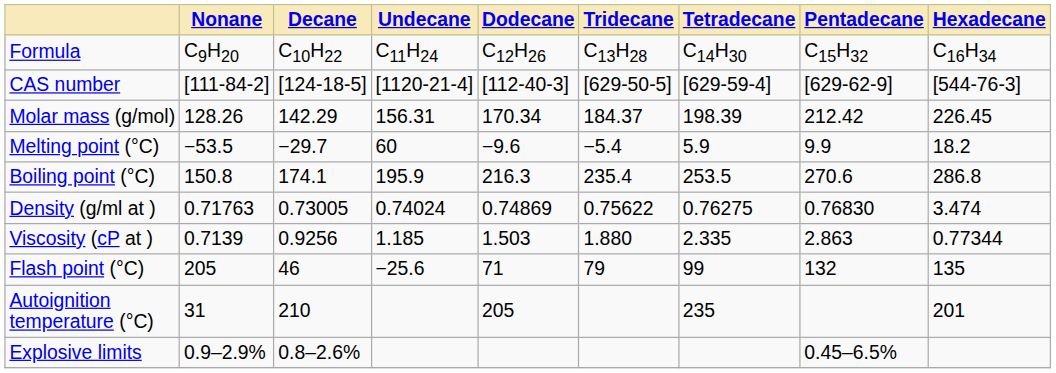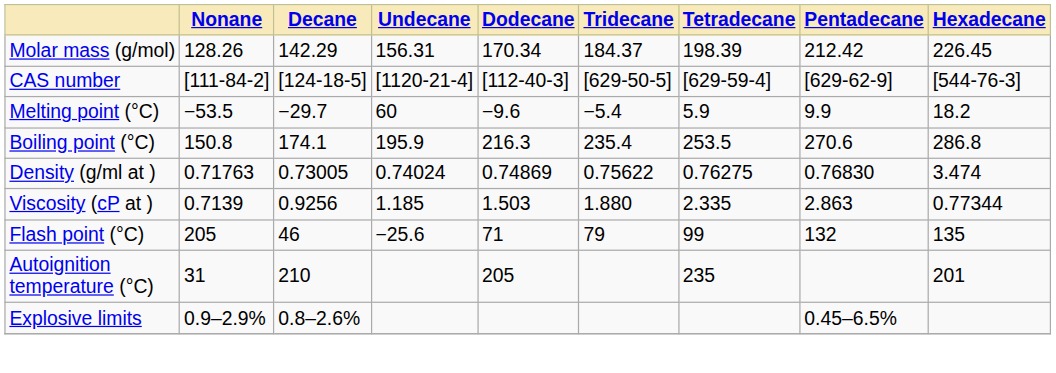 <table class="wikitable" border="1" style="float: center; clear: center; margin: 0 0 1em 1em; border-collapse: collapse;">
 <tr>
 <th cellspacing="3" style="border: 1px solid #C0C090; background-color: #F8EABA; margin-bottom: 3px;"></th>
 <th cellspacing="3" style="border: 1px solid #C0C090; background-color: #F8EABA; margin-bottom: 3px;"><a href='#'>Nonane</a></th>
 <th cellspacing="3" style="border: 1px solid #C0C090; background-color: #F8EABA; margin-bottom: 3px;"><a href='#'>Decane</a></th>
 <th cellspacing="3" style="border: 1px solid #C0C090; background-color: #F8EABA; margin-bottom: 3px;"><a href='#'>Undecane</a></th>
 <th cellspacing="3" style="border: 1px solid #C0C090; background-color: #F8EABA; margin-bottom: 3px;"><a href='#'>Dodecane</a></th>
 <th cellspacing="3" style="border: 1px solid #C0C090; background-color: #F8EABA; margin-bottom: 3px;"><a href='#'>Tridecane</a></th>
 <th cellspacing="3" style="border: 1px solid #C0C090; background-color: #F8EABA; margin-bottom: 3px;"><a href='#'>Tetradecane</a></th>
 <th cellspacing="3" style="border: 1px solid #C0C090; background-color: #F8EABA; margin-bottom: 3px;"><a href='#'>Pentadecane</a></th>
 <th cellspacing="3" style="border: 1px solid #C0C090; background-color: #F8EABA; margin-bottom: 3px;"><a href='#'>Hexadecane</a></th>
 </tr>
 <tr>
-<td><a href='#'>Formula</a></td>
-<td>C<sub>9</sub>H<sub>20</sub></td>
-<td>C<sub>10</sub>H<sub>22</sub></td>
-<td>C<sub>11</sub>H<sub>24</sub></td>
-<td>C<sub>12</sub>H<sub>26</sub></td>
-<td>C<sub>13</sub>H<sub>28</sub></td>
-<td>C<sub>14</sub>H<sub>30</sub></td>
-<td>C<sub>15</sub>H<sub>32</sub></td>
-<td>C<sub>16</sub>H<sub>34</sub></td>
+<td><a href='#'>Molar mass</a> (g/mol)</td>
+<td>128.26</td>
+<td>142.29</td>
+<td>156.31</td>
+<td>170.34</td>
+<td>184.37</td>
+<td>198.39</td>
+<td>212.42</td>
+<td>226.45</td>
 </tr>
 <tr>
 <td><a href='#'>CAS number</a></td>
 <td>[111-84-2]</td>
 <td>[124-18-5]</td>
 <td>[1120-21-4]</td>
 <td>[112-40-3]</td>
 <td>[629-50-5]</td>
 <td>[629-59-4]</td>
 <td>[629-62-9]</td>
 <td>[544-76-3]</td>
-</tr>
-<tr>
-<td><a href='#'>Molar mass</a> (g/mol)</td>
-<td>128.26</td>
-<td>142.29</td>
-<td>156.31</td>
-<td>170.34</td>
-<td>184.37</td>
-<td>198.39</td>
-<td>212.42</td>
-<td>226.45</td>
 </tr>
 <tr>
 <td><a href='#'>Melting point</a> (°C)</td>
 <td>−53.5</td>
 <td>−29.7</td>
 <td>60</td>
 <td>−9.6</td>
 <td>−5.4</td>
 <td>5.9</td>
 <td>9.9</td>
 <td>18.2</td>
 </tr>
 <tr>
 <td><a href='#'>Boiling point</a> (°C)</td>
 <td>150.8</td>
 <td>174.1</td>
 <td>195.9</td>
 <td>216.3</td>
 <td>235.4</td>
 <td>253.5</td>
 <td>270.6</td>
 <td>286.8</td>
 </tr>
 <tr>
 <td><a href='#'>Density</a> (g/ml at )</td>
 <td>0.71763</td>
 <td>0.73005</td>
 <td>0.74024</td>
 <td>0.74869</td>
 <td>0.75622</td>
 <td>0.76275</td>
 <td>0.76830</td>
 <td>3.474</td>
 </tr>
 <tr>
 <td><a href='#'>Viscosity</a> (<a href='#'>cP</a> at )</td>
 <td>0.7139</td>
 <td>0.9256</td>
 <td>1.185</td>
 <td>1.503</td>
 <td>1.880</td>
 <td>2.335</td>
 <td>2.863</td>
 <td>0.77344</td>
 </tr>
 <tr>
 <td><a href='#'>Flash point</a> (°C)</td>
 <td>205</td>
 <td>46</td>
 <td>−25.6</td>
 <td>71</td>
 <td>79</td>
 <td>99</td>
 <td>132</td>
 <td>135</td>
 </tr>
 <tr>
 <td><a href='#'>Autoignition<br>temperature</a> (°C)</td>
 <td>31</td>
 <td>210</td>
 <td></td>
 <td>205</td>
 <td></td>
 <td>235</td>
 <td></td>
 <td>201</td>
 </tr>
 <tr>
 <td><a href='#'>Explosive limits</a></td>
 <td>0.9–2.9%</td>
 <td>0.8–2.6%</td>
 <td></td>
 <td></td>
 <td></td>
 <td></td>
 <td>0.45–6.5%</td>
 <td></td>
 </tr>
 <tr>
 </tr>
 </table>
